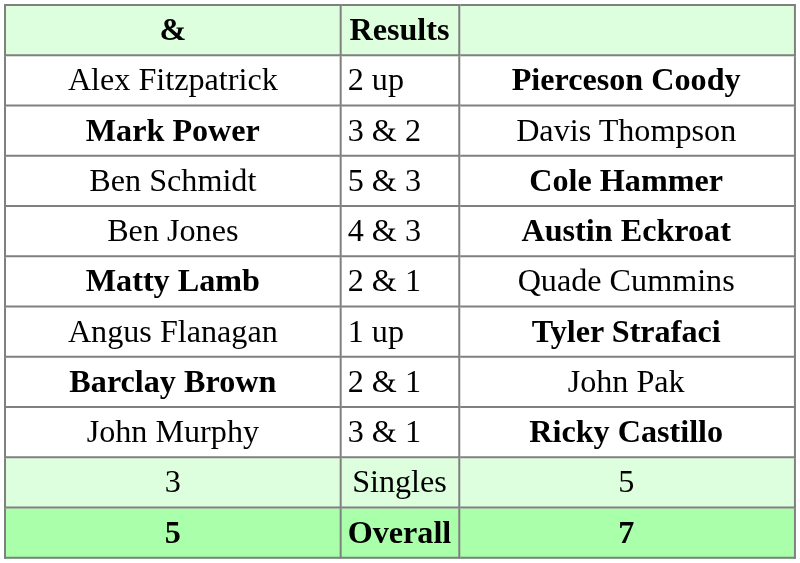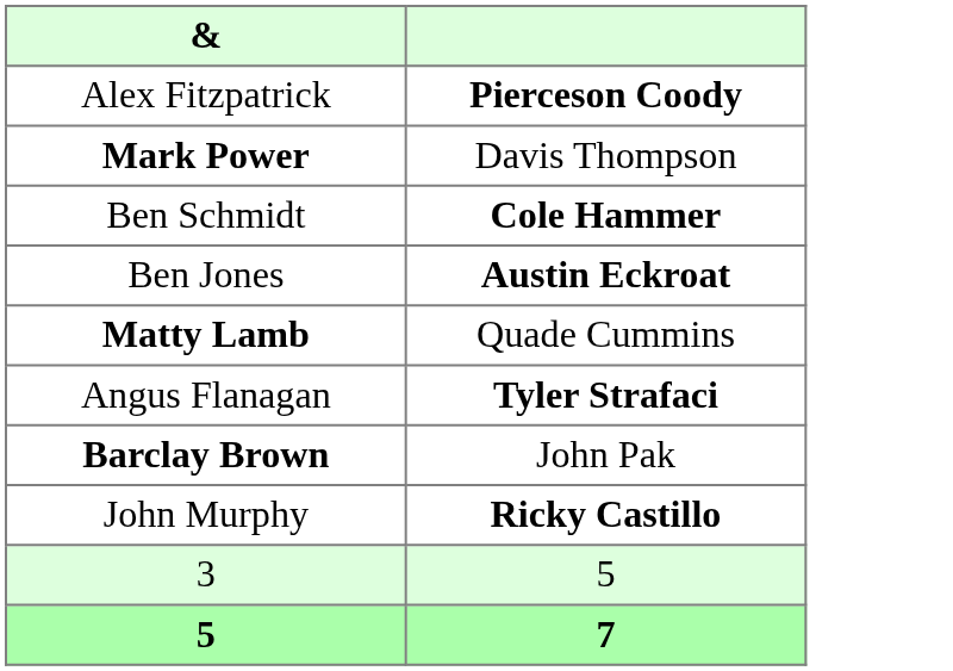 <table border="1" cellpadding="3" style="border-collapse: collapse; text-align:center;">
 <tr style="background:#ddffdd;">
 <th width=160> & </th>
-<th>Results</th>
 <th width=160></th>
 </tr>
 <tr>
 <td>Alex Fitzpatrick</td>
-<td align=left> 2 up</td>
 <td><strong>Pierceson Coody</strong></td>
 </tr>
 <tr>
 <td><strong>Mark Power</strong></td>
-<td align=left> 3 & 2</td>
 <td>Davis Thompson</td>
 </tr>
 <tr>
 <td>Ben Schmidt</td>
-<td align=left> 5 & 3</td>
 <td><strong>Cole Hammer</strong></td>
 </tr>
 <tr>
 <td>Ben Jones</td>
-<td align=left> 4 & 3</td>
 <td><strong>Austin Eckroat</strong></td>
 </tr>
 <tr>
 <td><strong>Matty Lamb</strong></td>
-<td align=left> 2 & 1</td>
 <td>Quade Cummins</td>
 </tr>
 <tr>
 <td>Angus Flanagan</td>
-<td align=left> 1 up</td>
 <td><strong>Tyler Strafaci</strong></td>
 </tr>
 <tr>
 <td><strong>Barclay Brown</strong></td>
-<td align=left> 2 & 1</td>
 <td>John Pak</td>
 </tr>
 <tr>
 <td>John Murphy</td>
-<td align=left> 3 & 1</td>
 <td><strong>Ricky Castillo</strong></td>
 </tr>
 <tr style="background:#ddffdd;">
 <td>3</td>
-<td>Singles</td>
 <td>5</td>
 </tr>
 <tr style="background:#aaffaa;">
 <th>5</th>
-<th>Overall</th>
 <th>7</th>
 </tr>
 </table>
